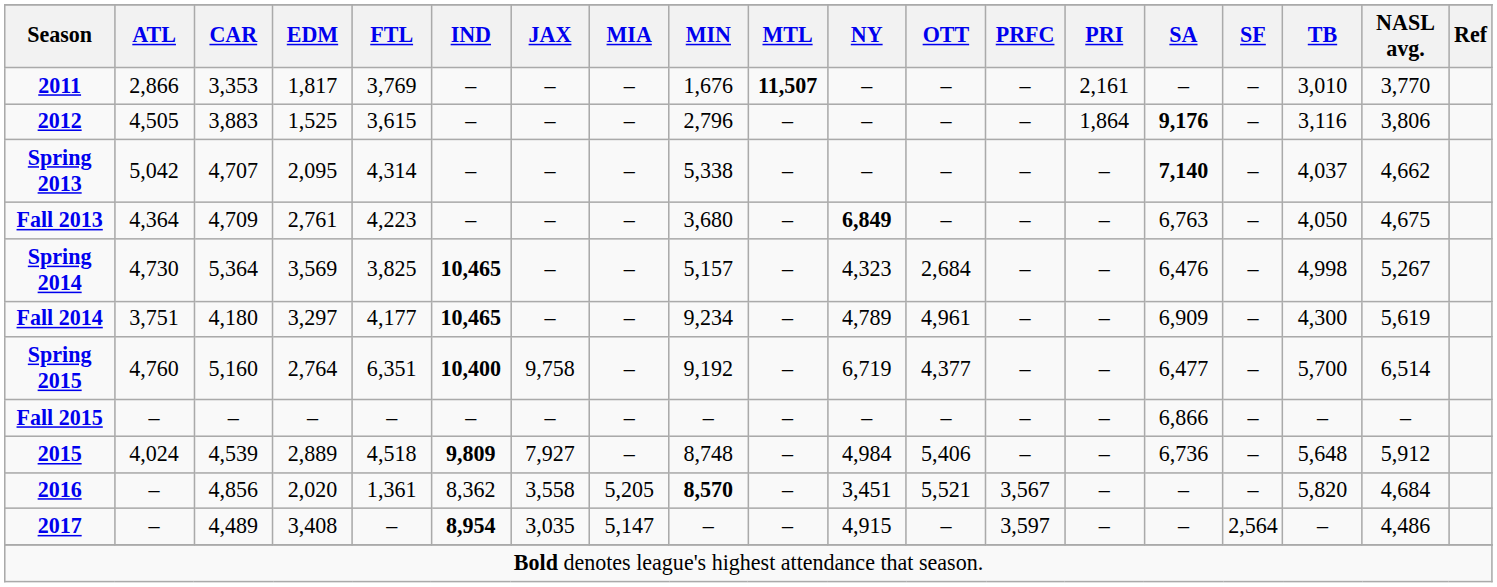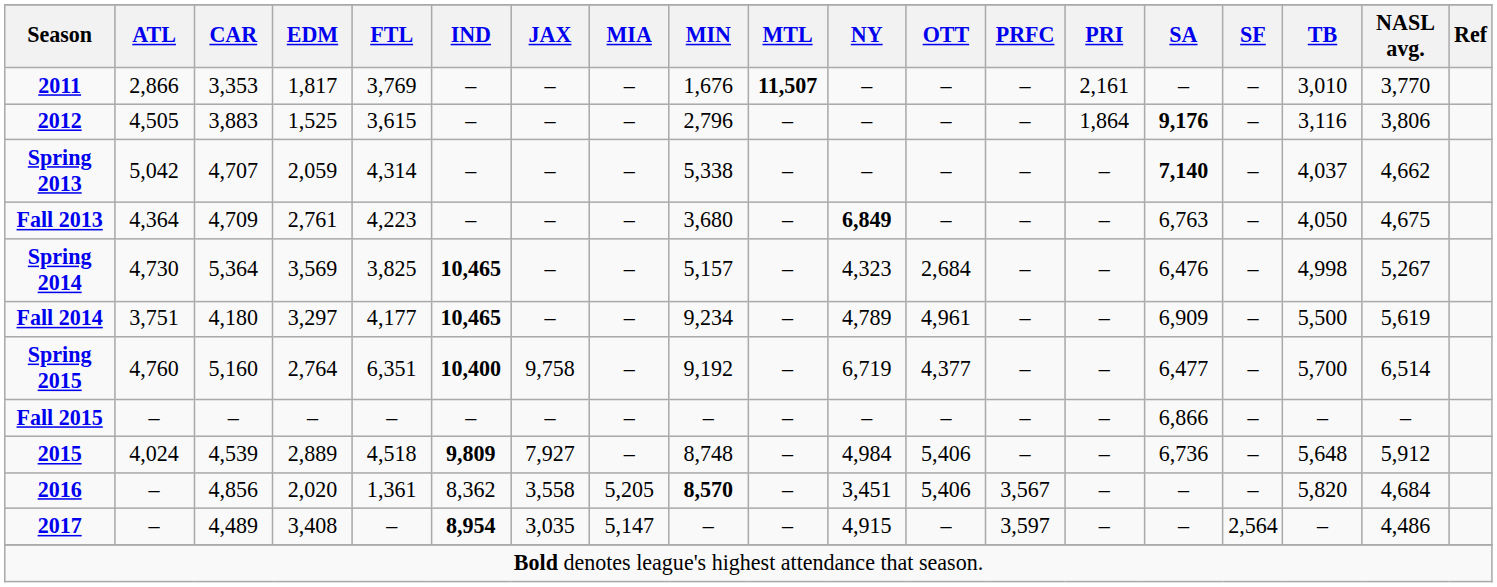 <table class="wikitable sortable" style="text-align:center; font-size:90%">
 <tr>
 </tr>
 <tr>
 <th style="width:65px; text-align:center;">Season</th>
 <th width=45><a href='#'>ATL</a></th>
 <th width=45><a href='#'>CAR</a></th>
 <th width=45><a href='#'>EDM</a></th>
 <th width=45><a href='#'>FTL</a></th>
 <th width=45><a href='#'>IND</a></th>
 <th width=45><a href='#'>JAX</a></th>
 <th width=45><a href='#'>MIA</a></th>
 <th width=45><a href='#'>MIN</a></th>
 <th width=45><a href='#'>MTL</a></th>
 <th width=45><a href='#'>NY</a></th>
 <th width=45><a href='#'>OTT</a></th>
 <th width=45><a href='#'>PRFC</a></th>
 <th width=45><a href='#'>PRI</a></th>
 <th width=45><a href='#'>SA</a></th>
 <th><a href='#'>SF</a></th>
 <th width=45><a href='#'>TB</a></th>
 <th width=50>NASL <br> avg.</th>
 <th width=20>Ref</th>
 </tr>
 <tr>
 <td><strong><a href='#'>2011</a></strong></td>
 <td>2,866</td>
 <td>3,353</td>
 <td>1,817</td>
 <td>3,769</td>
 <td>–</td>
 <td>–</td>
 <td>–</td>
 <td>1,676</td>
 <td><strong>11,507</strong></td>
 <td>–</td>
 <td>–</td>
 <td>–</td>
 <td>2,161</td>
 <td>–</td>
 <td>–</td>
 <td>3,010</td>
 <td>3,770</td>
 <td></td>
 </tr>
 <tr>
 <td><strong><a href='#'>2012</a></strong></td>
 <td>4,505</td>
 <td>3,883</td>
 <td>1,525</td>
 <td>3,615</td>
 <td>–</td>
 <td>–</td>
 <td>–</td>
 <td>2,796</td>
 <td>–</td>
 <td>–</td>
 <td>–</td>
 <td>–</td>
 <td>1,864</td>
 <td><strong>9,176</strong></td>
 <td>–</td>
 <td>3,116</td>
 <td>3,806</td>
 <td></td>
 </tr>
 <tr>
 <td><strong><a href='#'>Spring 2013</a></strong></td>
 <td>5,042</td>
 <td>4,707</td>
-<td>2,095</td>
+<td>2,059</td>
 <td>4,314</td>
 <td>–</td>
 <td>–</td>
 <td>–</td>
 <td>5,338</td>
 <td>–</td>
 <td>–</td>
 <td>–</td>
 <td>–</td>
 <td>–</td>
 <td><strong>7,140</strong></td>
 <td>–</td>
 <td>4,037</td>
 <td>4,662</td>
 <td></td>
 </tr>
 <tr>
 <td><strong><a href='#'>Fall 2013</a></strong></td>
 <td>4,364</td>
 <td>4,709</td>
 <td>2,761</td>
 <td>4,223</td>
 <td>–</td>
 <td>–</td>
 <td>–</td>
 <td>3,680</td>
 <td>–</td>
 <td><strong>6,849</strong></td>
 <td>–</td>
 <td>–</td>
 <td>–</td>
 <td>6,763</td>
 <td>–</td>
 <td>4,050</td>
 <td>4,675</td>
 <td><br></td>
 </tr>
 <tr>
 <td><strong><a href='#'>Spring 2014</a></strong></td>
 <td>4,730</td>
 <td>5,364</td>
 <td>3,569</td>
 <td>3,825</td>
 <td><strong>10,465</strong></td>
 <td>–</td>
 <td>–</td>
 <td>5,157</td>
 <td>–</td>
 <td>4,323</td>
 <td>2,684</td>
 <td>–</td>
 <td>–</td>
 <td>6,476</td>
 <td>–</td>
 <td>4,998</td>
 <td>5,267</td>
 <td></td>
 </tr>
 <tr>
 <td><strong><a href='#'>Fall 2014</a></strong></td>
 <td>3,751</td>
 <td>4,180</td>
 <td>3,297</td>
 <td>4,177</td>
 <td><strong>10,465</strong></td>
 <td>–</td>
 <td>–</td>
 <td>9,234</td>
 <td>–</td>
 <td>4,789</td>
 <td>4,961</td>
 <td>–</td>
 <td>–</td>
 <td>6,909</td>
 <td>–</td>
-<td>4,300</td>
+<td>5,500</td>
 <td>5,619</td>
 <td><br></td>
 </tr>
 <tr>
 <td><strong><a href='#'>Spring 2015</a></strong></td>
 <td>4,760</td>
 <td>5,160</td>
 <td>2,764</td>
 <td>6,351</td>
 <td><strong>10,400</strong></td>
 <td>9,758</td>
 <td>–</td>
 <td>9,192</td>
 <td>–</td>
 <td>6,719</td>
 <td>4,377</td>
 <td>–</td>
 <td>–</td>
 <td>6,477</td>
 <td>–</td>
 <td>5,700</td>
 <td>6,514</td>
 <td></td>
 </tr>
 <tr>
 <td><strong><a href='#'>Fall 2015</a></strong></td>
 <td>–</td>
 <td>–</td>
 <td>–</td>
 <td>–</td>
 <td>–</td>
 <td>–</td>
 <td>–</td>
 <td>–</td>
 <td>–</td>
 <td>–</td>
 <td>–</td>
 <td>–</td>
 <td>–</td>
 <td>6,866</td>
 <td>–</td>
 <td>–</td>
 <td>–</td>
 <td></td>
 </tr>
 <tr>
 <td><strong><a href='#'>2015</a></strong></td>
 <td>4,024</td>
 <td>4,539</td>
 <td>2,889</td>
 <td>4,518</td>
 <td><strong>9,809</strong></td>
 <td>7,927</td>
 <td>–</td>
 <td>8,748</td>
 <td>–</td>
 <td>4,984</td>
 <td>5,406</td>
 <td>–</td>
 <td>–</td>
 <td>6,736</td>
 <td>–</td>
 <td>5,648</td>
 <td>5,912</td>
 <td></td>
 </tr>
 <tr>
 <td><strong><a href='#'>2016</a></strong></td>
 <td>–</td>
 <td>4,856</td>
 <td>2,020</td>
 <td>1,361</td>
 <td>8,362</td>
 <td>3,558</td>
 <td>5,205</td>
 <td><strong>8,570</strong></td>
 <td>–</td>
 <td>3,451</td>
-<td>5,521</td>
+<td>5,406</td>
 <td>3,567</td>
 <td>–</td>
 <td>–</td>
 <td>–</td>
 <td>5,820</td>
 <td>4,684</td>
 <td></td>
 </tr>
 <tr>
 <td><strong><a href='#'>2017</a></strong></td>
 <td>–</td>
 <td>4,489</td>
 <td>3,408</td>
 <td>–</td>
 <td><strong>8,954</strong></td>
 <td>3,035</td>
 <td>5,147</td>
 <td>–</td>
 <td>–</td>
 <td>4,915</td>
 <td>–</td>
 <td>3,597</td>
 <td>–</td>
 <td>–</td>
 <td>2,564</td>
 <td>–</td>
 <td>4,486</td>
 <td></td>
 </tr>
 <tr>
 </tr>
 <tr class=sortbottom>
 <td colspan="19"><strong>Bold</strong> denotes league's highest attendance that season.</td>
 </tr>
 </table>
